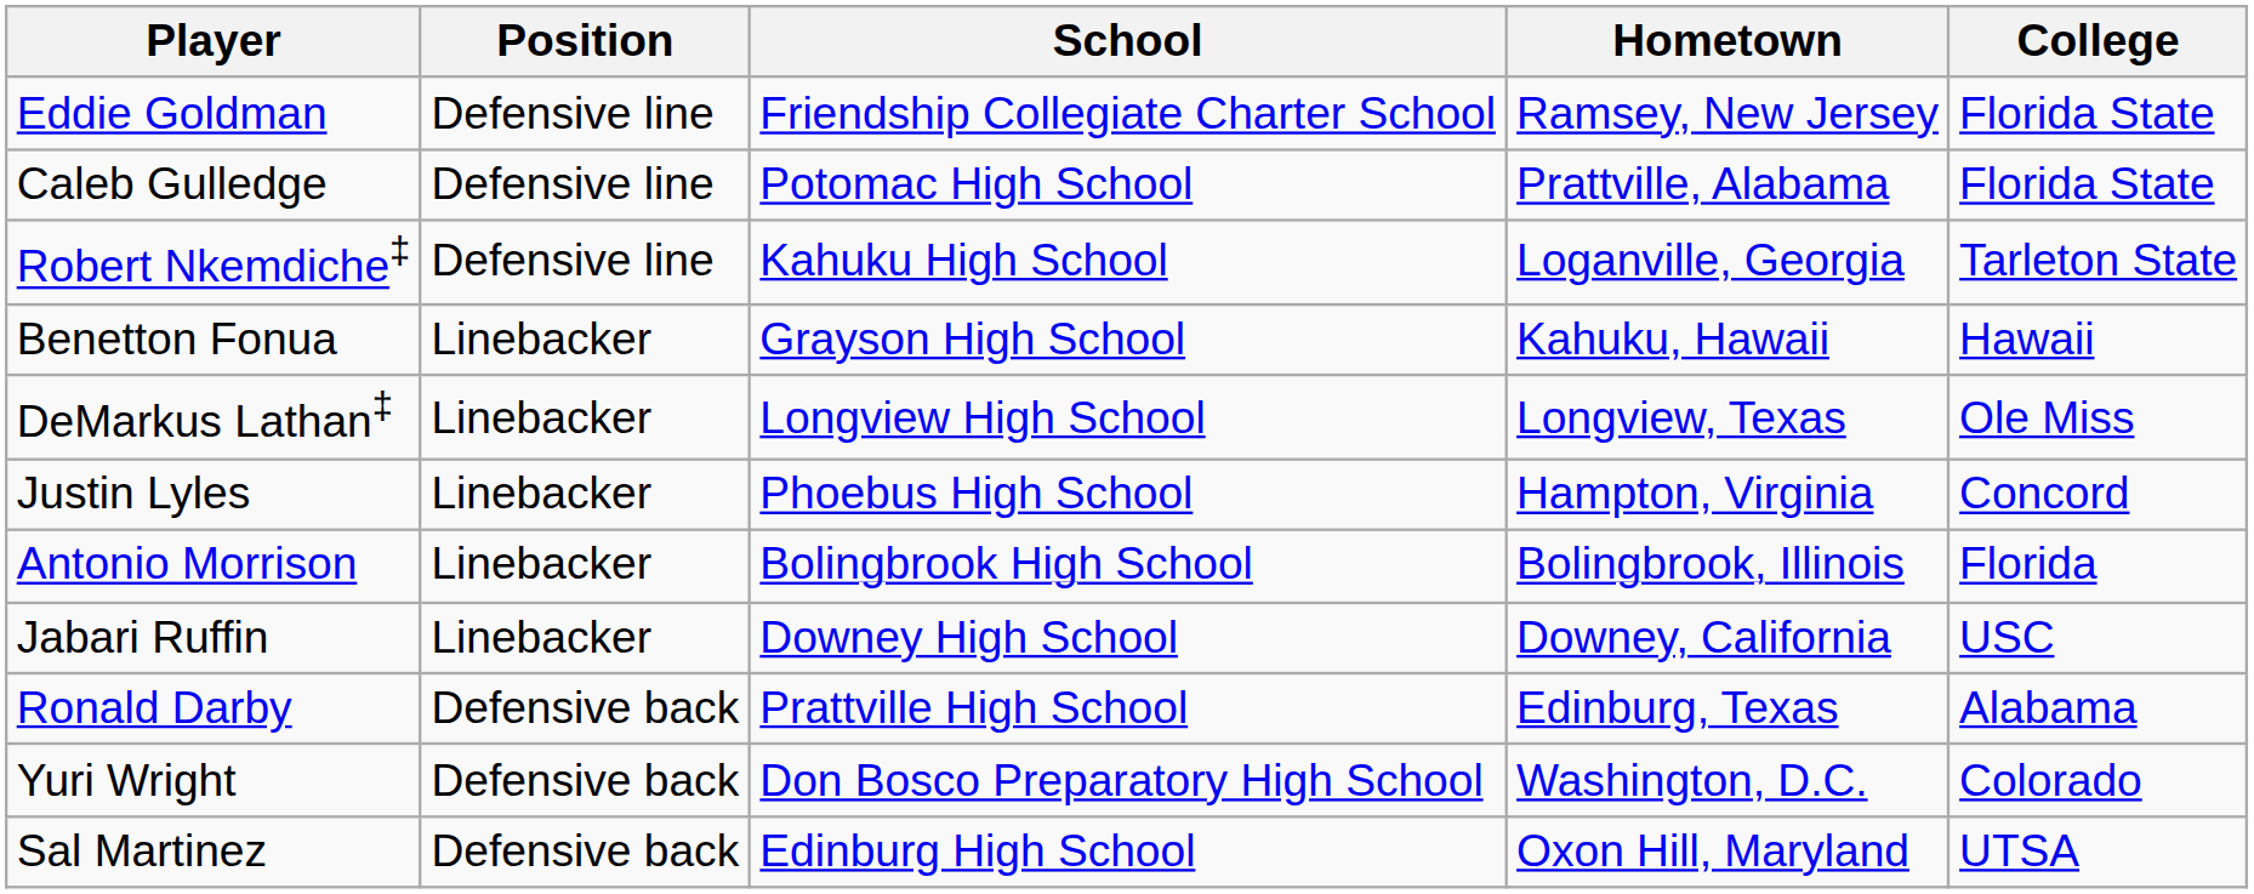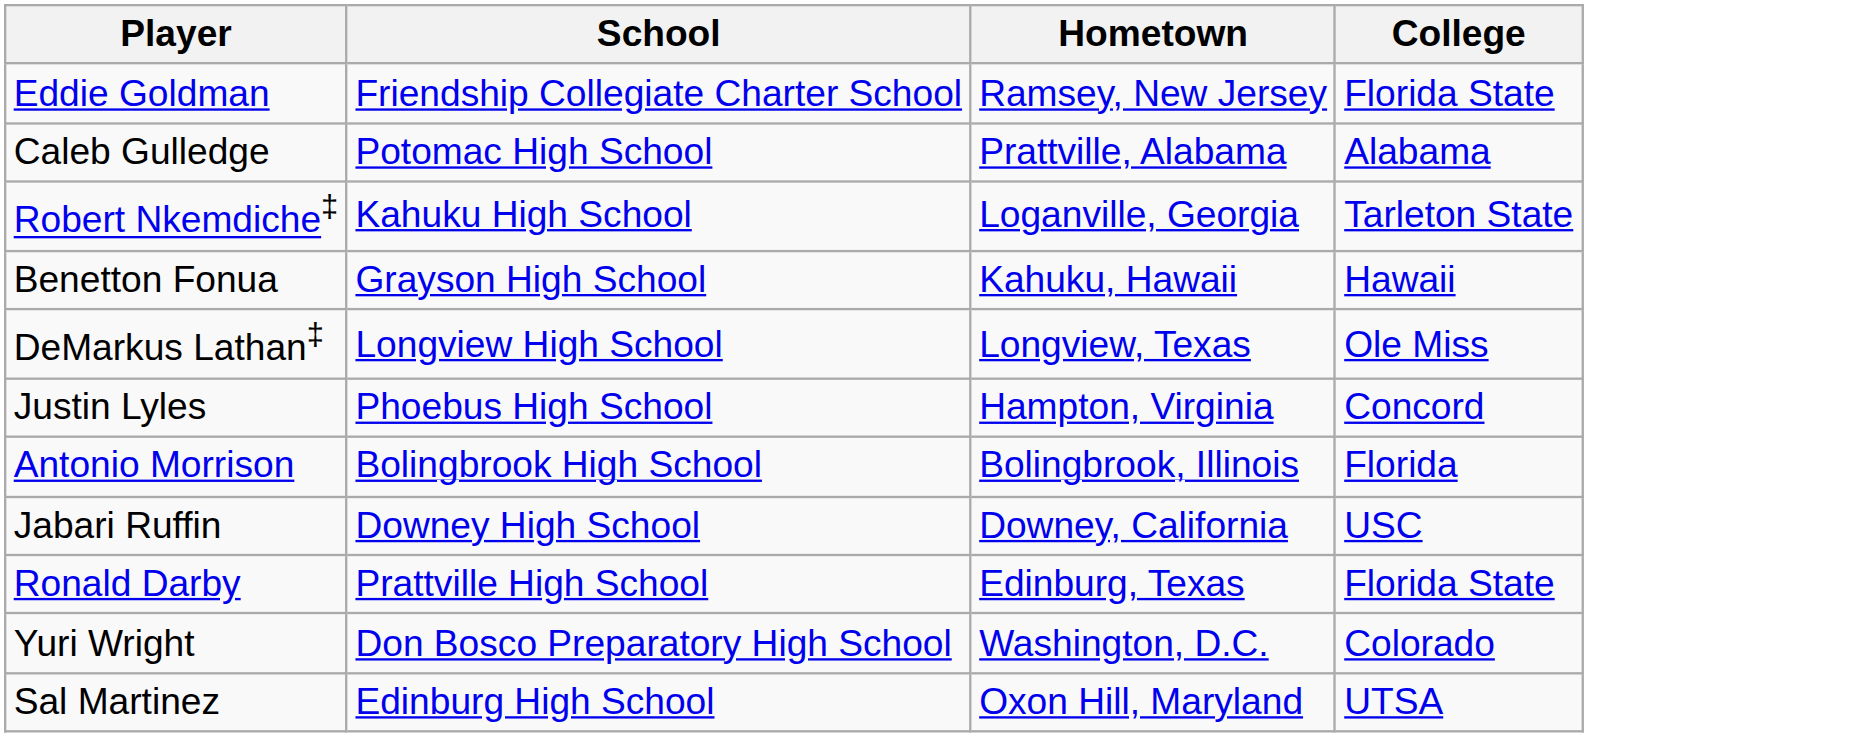 <table class="wikitable">
 <tr>
 <th>Player</th>
-<th>Position</th>
 <th>School</th>
 <th>Hometown</th>
 <th>College</th>
 </tr>
 <tr>
 <td><a href='#'>Eddie Goldman</a></td>
-<td>Defensive line</td>
 <td><a href='#'>Friendship Collegiate Charter School</a></td>
 <td><a href='#'>Ramsey, New Jersey</a></td>
 <td><a href='#'>Florida State</a></td>
 </tr>
 <tr>
 <td>Caleb Gulledge</td>
-<td>Defensive line</td>
 <td><a href='#'>Potomac High School</a></td>
 <td><a href='#'>Prattville, Alabama</a></td>
-<td><a href='#'>Florida State</a></td>
+<td><a href='#'>Alabama</a></td>
 </tr>
 <tr>
 <td><a href='#'>Robert Nkemdiche</a><sup>‡</sup></td>
-<td>Defensive line</td>
 <td><a href='#'>Kahuku High School</a></td>
 <td><a href='#'>Loganville, Georgia</a></td>
 <td><a href='#'>Tarleton State</a></td>
 </tr>
 <tr>
 <td>Benetton Fonua</td>
-<td>Linebacker</td>
 <td><a href='#'>Grayson High School</a></td>
 <td><a href='#'>Kahuku, Hawaii</a></td>
 <td><a href='#'>Hawaii</a></td>
 </tr>
 <tr>
 <td>DeMarkus Lathan<sup>‡</sup></td>
-<td>Linebacker</td>
 <td><a href='#'>Longview High School</a></td>
 <td><a href='#'>Longview, Texas</a></td>
 <td><a href='#'>Ole Miss</a></td>
 </tr>
 <tr>
 <td>Justin Lyles</td>
-<td>Linebacker</td>
 <td><a href='#'>Phoebus High School</a></td>
 <td><a href='#'>Hampton, Virginia</a></td>
 <td><a href='#'>Concord</a></td>
 </tr>
 <tr>
 <td><a href='#'>Antonio Morrison</a></td>
-<td>Linebacker</td>
 <td><a href='#'>Bolingbrook High School</a></td>
 <td><a href='#'>Bolingbrook, Illinois</a></td>
 <td><a href='#'>Florida</a></td>
 </tr>
 <tr>
 <td>Jabari Ruffin</td>
-<td>Linebacker</td>
 <td><a href='#'>Downey High School</a></td>
 <td><a href='#'>Downey, California</a></td>
 <td><a href='#'>USC</a></td>
 </tr>
 <tr>
 <td><a href='#'>Ronald Darby</a></td>
-<td>Defensive back</td>
 <td><a href='#'>Prattville High School</a></td>
 <td><a href='#'>Edinburg, Texas</a></td>
-<td><a href='#'>Alabama</a></td>
+<td><a href='#'>Florida State</a></td>
 </tr>
 <tr>
 <td>Yuri Wright</td>
-<td>Defensive back</td>
 <td><a href='#'>Don Bosco Preparatory High School</a></td>
 <td><a href='#'>Washington, D.C.</a></td>
 <td><a href='#'>Colorado</a></td>
 </tr>
 <tr>
 <td>Sal Martinez</td>
-<td>Defensive back</td>
 <td><a href='#'>Edinburg High School</a></td>
 <td><a href='#'>Oxon Hill, Maryland</a></td>
 <td><a href='#'>UTSA</a></td>
 </tr>
 </table>
